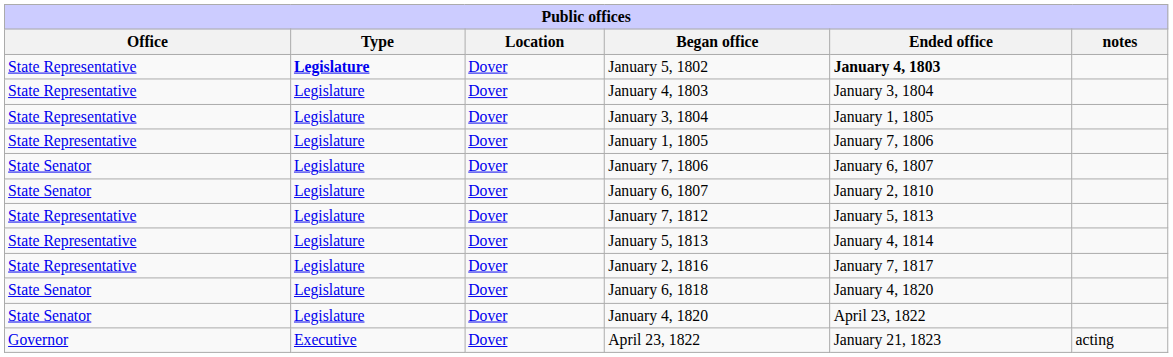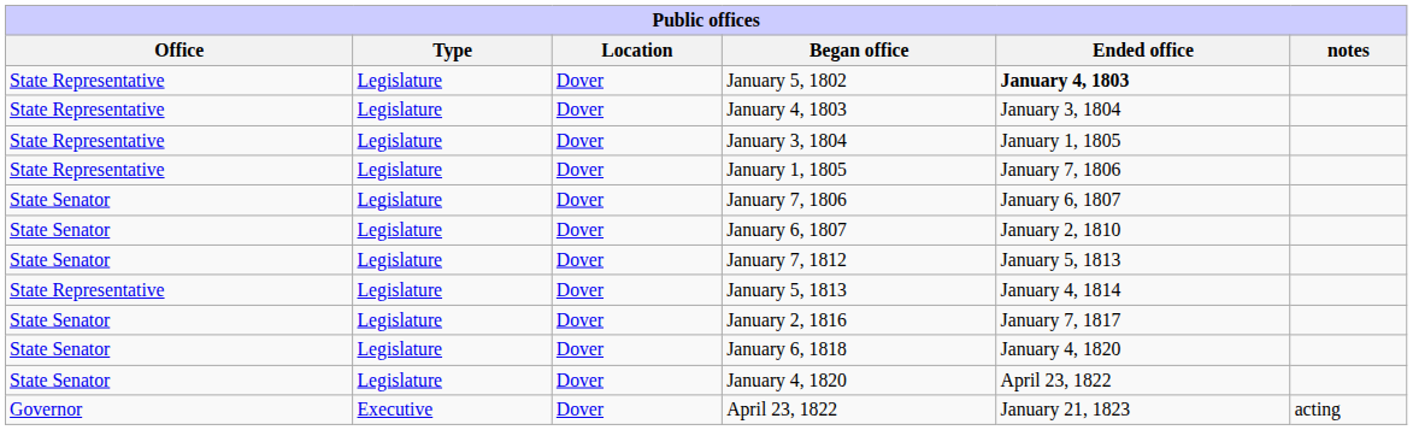 <table class=wikitable style="width: 94%" style="text-align: center;" align="center">
 <tr bgcolor=#cccccc>
 <th colspan=7 style="background: #ccccff;">Public offices</th>
 </tr>
 <tr>
 <th><strong>Office</strong></th>
 <th><strong>Type</strong></th>
 <th><strong>Location</strong></th>
 <th><strong>Began office</strong></th>
 <th><strong>Ended office</strong></th>
 <th><strong>notes</strong></th>
 </tr>
 <tr>
 <td><a href='#'>State Representative</a></td>
-<td><strong><a href='#'>Legislature</a></strong></td>
+<td><a href='#'>Legislature</a></td>
 <td><a href='#'>Dover</a></td>
 <td>January 5, 1802</td>
 <td><strong>January 4, 1803</strong></td>
 <td></td>
 </tr>
 <tr>
 <td><a href='#'>State Representative</a></td>
 <td><a href='#'>Legislature</a></td>
 <td><a href='#'>Dover</a></td>
 <td>January 4, 1803</td>
 <td>January 3, 1804</td>
 <td></td>
 </tr>
 <tr>
 <td><a href='#'>State Representative</a></td>
 <td><a href='#'>Legislature</a></td>
 <td><a href='#'>Dover</a></td>
 <td>January 3, 1804</td>
 <td>January 1, 1805</td>
 <td></td>
 </tr>
 <tr>
 <td><a href='#'>State Representative</a></td>
 <td><a href='#'>Legislature</a></td>
 <td><a href='#'>Dover</a></td>
 <td>January 1, 1805</td>
 <td>January 7, 1806</td>
 <td></td>
 </tr>
 <tr>
 <td><a href='#'>State Senator</a></td>
 <td><a href='#'>Legislature</a></td>
 <td><a href='#'>Dover</a></td>
 <td>January 7, 1806</td>
 <td>January 6, 1807</td>
 <td></td>
 </tr>
 <tr>
 <td><a href='#'>State Senator</a></td>
 <td><a href='#'>Legislature</a></td>
 <td><a href='#'>Dover</a></td>
 <td>January 6, 1807</td>
 <td>January 2, 1810</td>
 <td></td>
 </tr>
 <tr>
-<td><a href='#'>State Representative</a></td>
+<td><a href='#'>State Senator</a></td>
 <td><a href='#'>Legislature</a></td>
 <td><a href='#'>Dover</a></td>
 <td>January 7, 1812</td>
 <td>January 5, 1813</td>
 <td></td>
 </tr>
 <tr>
 <td><a href='#'>State Representative</a></td>
 <td><a href='#'>Legislature</a></td>
 <td><a href='#'>Dover</a></td>
 <td>January 5, 1813</td>
 <td>January 4, 1814</td>
 <td></td>
 </tr>
 <tr>
-<td><a href='#'>State Representative</a></td>
+<td><a href='#'>State Senator</a></td>
 <td><a href='#'>Legislature</a></td>
 <td><a href='#'>Dover</a></td>
 <td>January 2, 1816</td>
 <td>January 7, 1817</td>
 <td></td>
 </tr>
 <tr>
 <td><a href='#'>State Senator</a></td>
 <td><a href='#'>Legislature</a></td>
 <td><a href='#'>Dover</a></td>
 <td>January 6, 1818</td>
 <td>January 4, 1820</td>
 <td></td>
 </tr>
 <tr>
 <td><a href='#'>State Senator</a></td>
 <td><a href='#'>Legislature</a></td>
 <td><a href='#'>Dover</a></td>
 <td>January 4, 1820</td>
 <td>April 23, 1822</td>
 <td></td>
 </tr>
 <tr>
 <td><a href='#'>Governor</a></td>
 <td><a href='#'>Executive</a></td>
 <td><a href='#'>Dover</a></td>
 <td>April 23, 1822</td>
 <td>January 21, 1823</td>
 <td>acting</td>
 </tr>
 </table>
